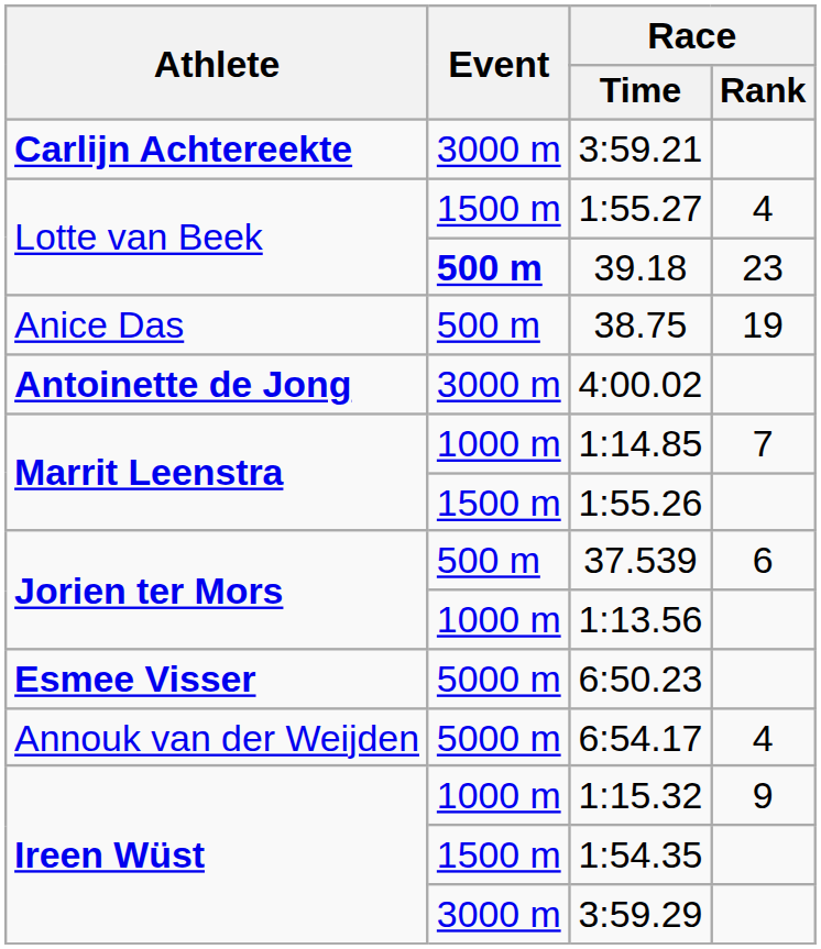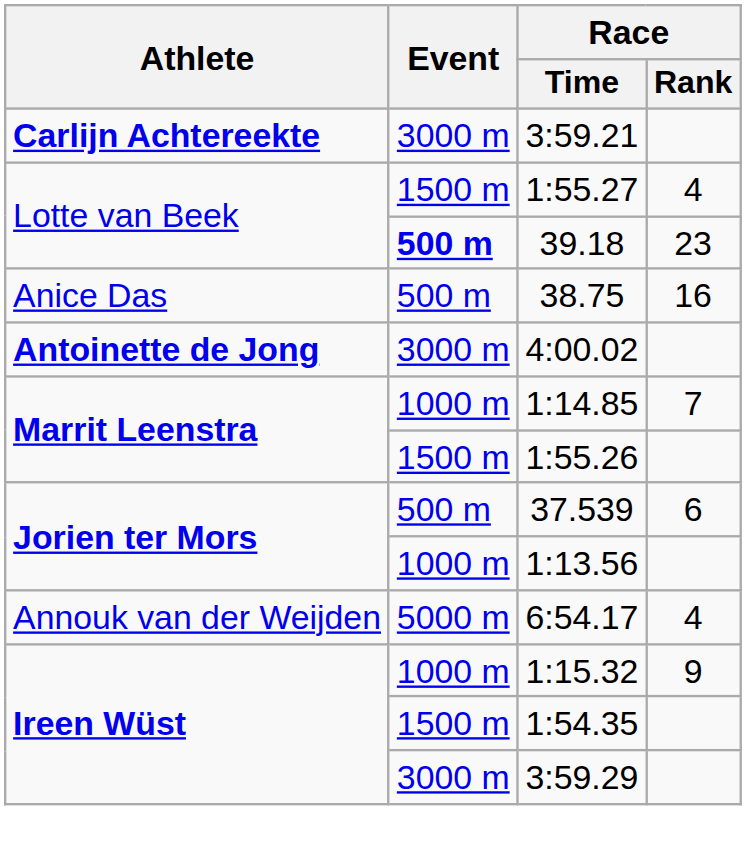 <table class="wikitable" style="font-size:90%">
 <tr>
 <th rowspan=2>Athlete</th>
 <th rowspan=2>Event</th>
 <th colspan="2">Race</th>
 </tr>
 <tr style="font-size:95%">
 <th>Time</th>
 <th>Rank</th>
 </tr>
 <tr align=center>
 <td align=left><strong><a href='#'>Carlijn Achtereekte</a></strong></td>
 <td align=left><a href='#'>3000 m</a></td>
 <td>3:59.21</td>
 <td></td>
 </tr>
 <tr align=center>
 <td align=left rowspan=2><a href='#'>Lotte van Beek</a></td>
 <td align=left><a href='#'>1500 m</a></td>
 <td>1:55.27</td>
 <td>4</td>
 </tr>
 <tr align=center>
 <td align=left><strong><a href='#'>500 m</a></strong></td>
 <td>39.18</td>
 <td>23</td>
 </tr>
 <tr align=center>
 <td align=left><a href='#'>Anice Das</a></td>
 <td align=left><a href='#'>500 m</a></td>
 <td>38.75</td>
-<td>19</td>
+<td>16</td>
 </tr>
 <tr align=center>
 <td align=left><strong><a href='#'>Antoinette de Jong</a></strong></td>
 <td align=left><a href='#'>3000 m</a></td>
 <td>4:00.02</td>
 <td></td>
 </tr>
 <tr align=center>
 <td align=left rowspan=2><strong><a href='#'>Marrit Leenstra</a></strong></td>
 <td align=left><a href='#'>1000 m</a></td>
 <td>1:14.85</td>
 <td>7</td>
 </tr>
 <tr align=center>
 <td align=left><a href='#'>1500 m</a></td>
 <td>1:55.26</td>
 <td></td>
 </tr>
 <tr align=center>
 <td align=left rowspan=2><strong><a href='#'>Jorien ter Mors</a></strong></td>
 <td align=left><a href='#'>500 m</a></td>
 <td>37.539</td>
 <td>6</td>
 </tr>
 <tr align=center>
 <td align=left><a href='#'>1000 m</a></td>
 <td>1:13.56 </td>
 <td></td>
 </tr>
 <tr align=center>
-<td align=left><strong><a href='#'>Esmee Visser</a></strong></td>
-<td align=left><a href='#'>5000 m</a></td>
-<td>6:50.23</td>
-<td></td>
-</tr>
-<tr align=center>
 <td align=left><a href='#'>Annouk van der Weijden</a></td>
 <td align=left><a href='#'>5000 m</a></td>
 <td>6:54.17</td>
 <td>4</td>
 </tr>
 <tr align=center>
 <td align=left rowspan=3><strong><a href='#'>Ireen Wüst</a></strong></td>
 <td align=left><a href='#'>1000 m</a></td>
 <td>1:15.32</td>
 <td>9</td>
 </tr>
 <tr align=center>
 <td align=left><a href='#'>1500 m</a></td>
 <td>1:54.35</td>
 <td></td>
 </tr>
 <tr align=center>
 <td align=left><a href='#'>3000 m</a></td>
 <td>3:59.29</td>
 <td></td>
 </tr>
 </table>
